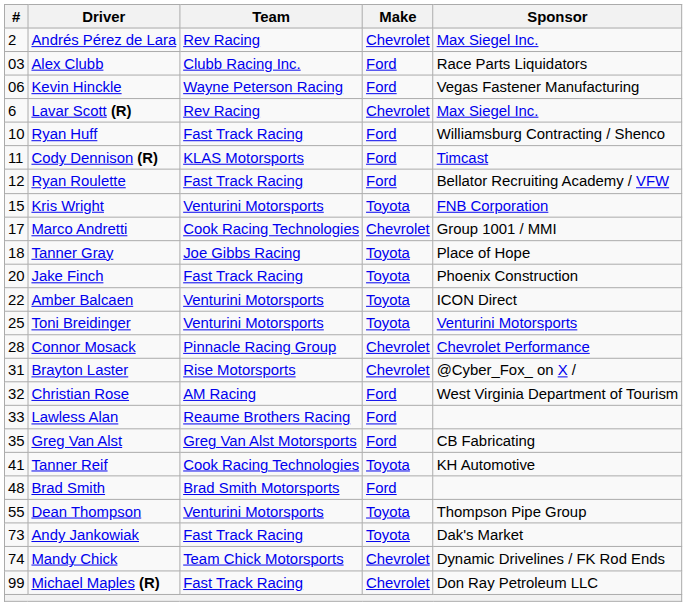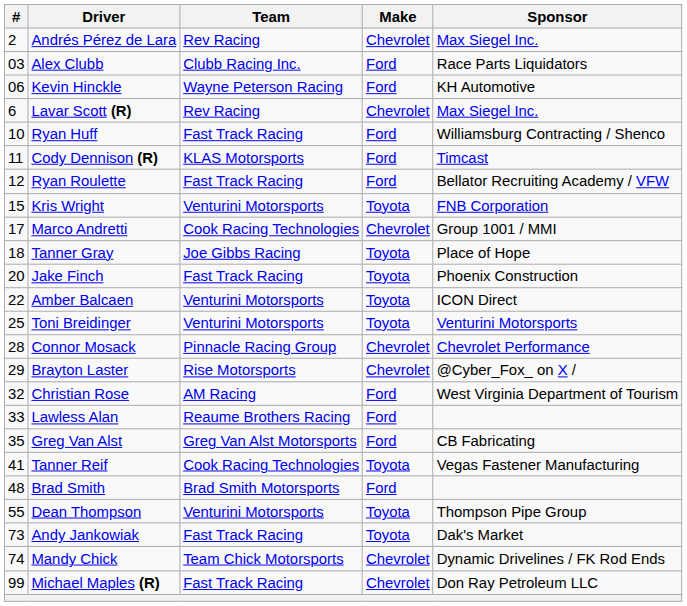 <table class="wikitable" style="font-size: 95%;">
 <tr>
 <th>#</th>
 <th>Driver</th>
 <th>Team</th>
 <th>Make</th>
 <th>Sponsor</th>
 </tr>
 <tr>
 <td>2</td>
 <td nowrap><a href='#'>Andrés Pérez de Lara</a></td>
 <td><a href='#'>Rev Racing</a></td>
 <td><a href='#'>Chevrolet</a></td>
 <td><a href='#'>Max Siegel Inc.</a></td>
 </tr>
 <tr>
 <td>03</td>
 <td><a href='#'>Alex Clubb</a></td>
 <td><a href='#'>Clubb Racing Inc.</a></td>
 <td><a href='#'>Ford</a></td>
 <td>Race Parts Liquidators</td>
 </tr>
 <tr>
 <td>06</td>
 <td><a href='#'>Kevin Hinckle</a></td>
 <td><a href='#'>Wayne Peterson Racing</a></td>
 <td><a href='#'>Ford</a></td>
-<td>Vegas Fastener Manufacturing</td>
+<td>KH Automotive</td>
 </tr>
 <tr>
 <td>6</td>
 <td><a href='#'>Lavar Scott</a> <strong>(R)</strong></td>
 <td><a href='#'>Rev Racing</a></td>
 <td><a href='#'>Chevrolet</a></td>
 <td><a href='#'>Max Siegel Inc.</a></td>
 </tr>
 <tr>
 <td>10</td>
 <td><a href='#'>Ryan Huff</a></td>
 <td><a href='#'>Fast Track Racing</a></td>
 <td><a href='#'>Ford</a></td>
 <td>Williamsburg Contracting / Shenco</td>
 </tr>
 <tr>
 <td>11</td>
 <td><a href='#'>Cody Dennison</a> <strong>(R)</strong></td>
 <td><a href='#'>KLAS Motorsports</a></td>
 <td><a href='#'>Ford</a></td>
 <td><a href='#'>Timcast</a></td>
 </tr>
 <tr>
 <td>12</td>
 <td><a href='#'>Ryan Roulette</a></td>
 <td><a href='#'>Fast Track Racing</a></td>
 <td><a href='#'>Ford</a></td>
 <td>Bellator Recruiting Academy / <a href='#'>VFW</a></td>
 </tr>
 <tr>
 <td>15</td>
 <td><a href='#'>Kris Wright</a></td>
 <td><a href='#'>Venturini Motorsports</a></td>
 <td><a href='#'>Toyota</a></td>
 <td><a href='#'>FNB Corporation</a></td>
 </tr>
 <tr>
 <td>17</td>
 <td><a href='#'>Marco Andretti</a></td>
 <td><a href='#'>Cook Racing Technologies</a></td>
 <td><a href='#'>Chevrolet</a></td>
 <td>Group 1001 / MMI</td>
 </tr>
 <tr>
 <td>18</td>
 <td><a href='#'>Tanner Gray</a></td>
 <td><a href='#'>Joe Gibbs Racing</a></td>
 <td><a href='#'>Toyota</a></td>
 <td>Place of Hope</td>
 </tr>
 <tr>
 <td>20</td>
 <td><a href='#'>Jake Finch</a></td>
 <td><a href='#'>Fast Track Racing</a></td>
 <td><a href='#'>Toyota</a></td>
 <td>Phoenix Construction</td>
 </tr>
 <tr>
 <td>22</td>
 <td><a href='#'>Amber Balcaen</a></td>
 <td><a href='#'>Venturini Motorsports</a></td>
 <td><a href='#'>Toyota</a></td>
 <td>ICON Direct</td>
 </tr>
 <tr>
 <td>25</td>
 <td><a href='#'>Toni Breidinger</a></td>
 <td><a href='#'>Venturini Motorsports</a></td>
 <td><a href='#'>Toyota</a></td>
 <td><a href='#'>Venturini Motorsports</a></td>
 </tr>
 <tr>
 <td>28</td>
 <td><a href='#'>Connor Mosack</a></td>
 <td><a href='#'>Pinnacle Racing Group</a></td>
 <td><a href='#'>Chevrolet</a></td>
 <td><a href='#'>Chevrolet Performance</a></td>
 </tr>
 <tr>
-<td>31</td>
+<td>29</td>
 <td><a href='#'>Brayton Laster</a></td>
 <td><a href='#'>Rise Motorsports</a></td>
 <td><a href='#'>Chevrolet</a></td>
 <td nowrap>@Cyber_Fox_ on <a href='#'>X</a> / </td>
 </tr>
 <tr>
 <td>32</td>
 <td><a href='#'>Christian Rose</a></td>
 <td><a href='#'>AM Racing</a></td>
 <td><a href='#'>Ford</a></td>
 <td>West Virginia Department of Tourism</td>
 </tr>
 <tr>
 <td>33</td>
 <td><a href='#'>Lawless Alan</a></td>
 <td><a href='#'>Reaume Brothers Racing</a></td>
 <td><a href='#'>Ford</a></td>
 <td></td>
 </tr>
 <tr>
 <td>35</td>
 <td><a href='#'>Greg Van Alst</a></td>
 <td nowrap><a href='#'>Greg Van Alst Motorsports</a></td>
 <td><a href='#'>Ford</a></td>
 <td>CB Fabricating</td>
 </tr>
 <tr>
 <td>41</td>
 <td><a href='#'>Tanner Reif</a></td>
 <td><a href='#'>Cook Racing Technologies</a></td>
 <td><a href='#'>Toyota</a></td>
-<td>KH Automotive</td>
+<td>Vegas Fastener Manufacturing</td>
 </tr>
 <tr>
 <td>48</td>
 <td><a href='#'>Brad Smith</a></td>
 <td><a href='#'>Brad Smith Motorsports</a></td>
 <td><a href='#'>Ford</a></td>
 <td></td>
 </tr>
 <tr>
 <td>55</td>
 <td><a href='#'>Dean Thompson</a></td>
 <td><a href='#'>Venturini Motorsports</a></td>
 <td><a href='#'>Toyota</a></td>
 <td>Thompson Pipe Group</td>
 </tr>
 <tr>
 <td>73</td>
 <td><a href='#'>Andy Jankowiak</a></td>
 <td><a href='#'>Fast Track Racing</a></td>
 <td><a href='#'>Toyota</a></td>
 <td>Dak's Market</td>
 </tr>
 <tr>
 <td>74</td>
 <td><a href='#'>Mandy Chick</a></td>
 <td><a href='#'>Team Chick Motorsports</a></td>
 <td><a href='#'>Chevrolet</a></td>
 <td>Dynamic Drivelines / FK Rod Ends</td>
 </tr>
 <tr>
 <td>99</td>
 <td><a href='#'>Michael Maples</a> <strong>(R)</strong></td>
 <td nowrap><a href='#'>Fast Track Racing</a></td>
 <td><a href='#'>Chevrolet</a></td>
 <td>Don Ray Petroleum LLC</td>
 </tr>
 <tr>
 <th colspan="5"></th>
 </tr>
 </table>
